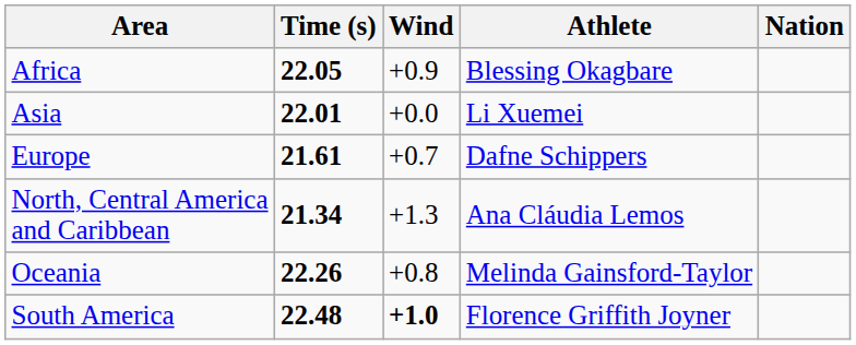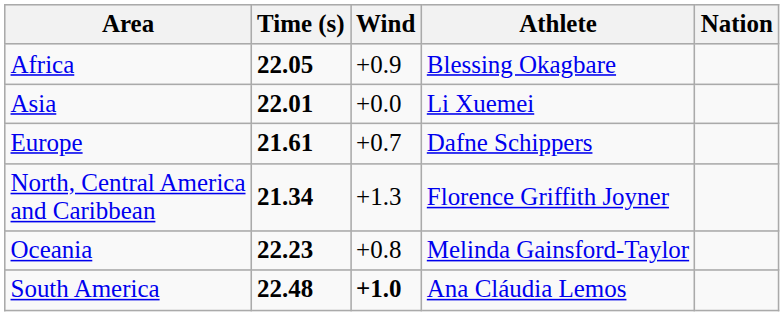 <table class="wikitable">
 <tr>
 <th>Area</th>
 <th>Time (s)</th>
 <th>Wind</th>
 <th>Athlete</th>
 <th>Nation</th>
 </tr>
 <tr>
 <td><a href='#'>Africa</a> </td>
 <td><strong>22.05</strong></td>
 <td>+0.9</td>
 <td><a href='#'>Blessing Okagbare</a></td>
 <td></td>
 </tr>
 <tr>
 <td><a href='#'>Asia</a> </td>
 <td><strong>22.01</strong></td>
 <td>+0.0</td>
 <td><a href='#'>Li Xuemei</a></td>
 <td></td>
 </tr>
 <tr>
 <td><a href='#'>Europe</a> </td>
 <td><strong>21.61</strong></td>
 <td>+0.7</td>
 <td><a href='#'>Dafne Schippers</a></td>
 <td></td>
 </tr>
 <tr>
 <td><a href='#'>North, Central America<br> and Caribbean</a> </td>
 <td><strong>21.34</strong> </td>
 <td>+1.3</td>
-<td><a href='#'>Ana Cláudia Lemos</a></td>
+<td><a href='#'>Florence Griffith Joyner</a></td>
 <td></td>
 </tr>
 <tr>
 <td><a href='#'>Oceania</a> </td>
-<td><strong>22.26</strong></td>
+<td><strong>22.23</strong></td>
 <td>+0.8</td>
 <td><a href='#'>Melinda Gainsford-Taylor</a></td>
 <td></td>
 </tr>
 <tr>
 <td><a href='#'>South America</a> </td>
 <td><strong>22.48</strong></td>
 <td><strong>+1.0</strong></td>
-<td><a href='#'>Florence Griffith Joyner</a></td>
+<td><a href='#'>Ana Cláudia Lemos</a></td>
 <td></td>
 </tr>
 </table>
